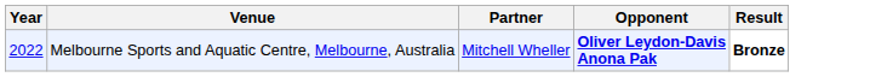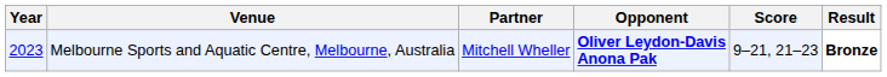 <table class="sortable wikitable" style="font-size: 90%">
 <tr>
 <th>Year</th>
 <th>Venue</th>
 <th>Partner</th>
 <th>Opponent</th>
+<th>Score</th>
 <th>Result</th>
 </tr>
 <tr style="background:#ECF2FF">
-<td align="center"><a href='#'>2022</a></td>
+<td align="center"><a href='#'>2023</a></td>
 <td align="left">Melbourne Sports and Aquatic Centre, <a href='#'>Melbourne</a>, Australia</td>
 <td align="left"> <a href='#'>Mitchell Wheller</a></td>
 <td align="left"><strong> <a href='#'>Oliver Leydon-Davis</a><br> <a href='#'>Anona Pak</a></strong></td>
+<td align="left">9–21, 21–23</td>
 <td style="text-align:left; background:white"> <strong>Bronze</strong></td>
 </tr>
 </table>
